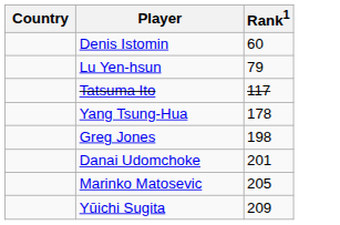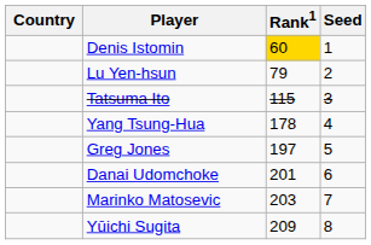 <table class="sortable wikitable">
 <tr>
 <th width="70">Country</th>
 <th width="175">Player</th>
 <th>Rank<sup>1</sup></th>
+<th>Seed</th>
 </tr>
 <tr>
 <td></td>
 <td><a href='#'>Denis Istomin</a></td>
-<td>60</td>
+<td style="background: gold;">60</td>
+<td>1</td>
 </tr>
 <tr>
 <td></td>
 <td><a href='#'>Lu Yen-hsun</a></td>
 <td>79</td>
+<td>2</td>
 </tr>
 <tr>
 <td><s></s></td>
 <td><s><a href='#'>Tatsuma Ito</a></s></td>
-<td><s>117</s></td>
+<td><s>115</s></td>
+<td><s>3</s></td>
 </tr>
 <tr>
 <td></td>
 <td><a href='#'>Yang Tsung-Hua</a></td>
 <td>178</td>
+<td>4</td>
 </tr>
 <tr>
 <td></td>
 <td><a href='#'>Greg Jones</a></td>
-<td>198</td>
+<td>197</td>
+<td>5</td>
 </tr>
 <tr>
 <td></td>
 <td><a href='#'>Danai Udomchoke</a></td>
 <td>201</td>
+<td>6</td>
 </tr>
 <tr>
 <td></td>
 <td><a href='#'>Marinko Matosevic</a></td>
-<td>205</td>
+<td>203</td>
+<td>7</td>
 </tr>
 <tr>
 <td></td>
 <td><a href='#'>Yūichi Sugita</a></td>
 <td>209</td>
+<td>8</td>
 </tr>
 </table>
